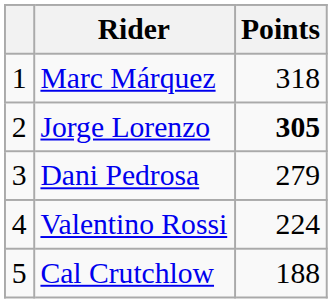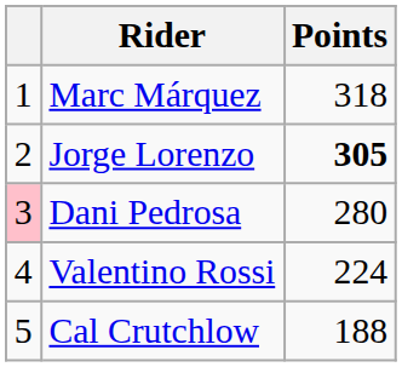 <table class="wikitable" style="font-size: 95%;">
 <tr>
 <th></th>
 <th>Rider</th>
 <th>Points</th>
 </tr>
 <tr>
 <td align=center>1</td>
 <td> <a href='#'>Marc Márquez</a></td>
 <td align=right>318</td>
 </tr>
 <tr>
 <td align=center>2</td>
 <td> <a href='#'>Jorge Lorenzo</a></td>
 <td align=right><strong>305</strong></td>
 </tr>
 <tr>
-<td align=center>3</td>
+<td align=center style="background: pink;">3</td>
 <td> <a href='#'>Dani Pedrosa</a></td>
-<td align=right>279</td>
+<td align=right>280</td>
 </tr>
 <tr>
 <td align=center>4</td>
 <td> <a href='#'>Valentino Rossi</a></td>
 <td align=right>224</td>
 </tr>
 <tr>
 <td align=center>5</td>
 <td> <a href='#'>Cal Crutchlow</a></td>
 <td align=right>188</td>
 </tr>
 </table>
